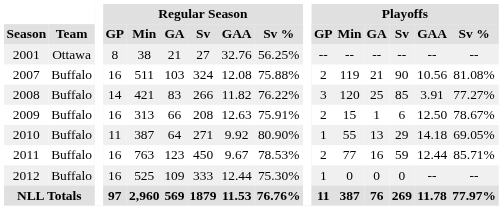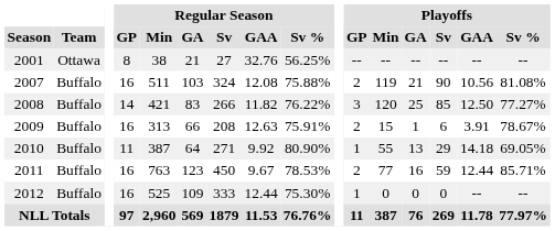 <table BORDER="0" CELLPADDING="3" CELLSPACING="0">
 <tr ALIGN="center" bgcolor="#e0e0e0">
 <th colspan="2" bgcolor="#ffffff"> </th>
 <th rowspan="99" bgcolor="#ffffff"> </th>
 <th colspan="6">Regular Season</th>
 <th rowspan="99" bgcolor="#ffffff"> </th>
 <th colspan="6">Playoffs</th>
 </tr>
 <tr ALIGN="center" bgcolor="#e0e0e0">
 <th>Season</th>
 <th>Team</th>
 <th>GP</th>
 <th>Min</th>
 <th>GA</th>
 <th>Sv</th>
 <th>GAA</th>
 <th>Sv %</th>
 <th>GP</th>
 <th>Min</th>
 <th>GA</th>
 <th>Sv</th>
 <th>GAA</th>
 <th>Sv %</th>
 </tr>
 <tr ALIGN="center" bgcolor="#f0f0f0">
 <td>2001</td>
 <td>Ottawa</td>
 <td>8</td>
 <td>38</td>
 <td>21</td>
 <td>27</td>
 <td>32.76</td>
 <td>56.25%</td>
 <td>--</td>
 <td>--</td>
 <td>--</td>
 <td>--</td>
 <td>--</td>
 <td>--</td>
 </tr>
 <tr ALIGN="center">
 <td>2007</td>
 <td>Buffalo</td>
 <td>16</td>
 <td>511</td>
 <td>103</td>
 <td>324</td>
 <td>12.08</td>
 <td>75.88%</td>
 <td>2</td>
 <td>119</td>
 <td>21</td>
 <td>90</td>
 <td>10.56</td>
 <td>81.08%</td>
 </tr>
 <tr ALIGN="center" bgcolor="#f0f0f0">
 <td>2008</td>
 <td>Buffalo</td>
 <td>14</td>
 <td>421</td>
 <td>83</td>
 <td>266</td>
 <td>11.82</td>
 <td>76.22%</td>
 <td>3</td>
 <td>120</td>
 <td>25</td>
 <td>85</td>
-<td>3.91</td>
+<td>12.50</td>
 <td>77.27%</td>
 </tr>
 <tr ALIGN="center">
 <td>2009</td>
 <td>Buffalo</td>
 <td>16</td>
 <td>313</td>
 <td>66</td>
 <td>208</td>
 <td>12.63</td>
 <td>75.91%</td>
 <td>2</td>
 <td>15</td>
 <td>1</td>
 <td>6</td>
-<td>12.50</td>
+<td>3.91</td>
 <td>78.67%</td>
 </tr>
 <tr ALIGN="center" bgcolor="#f0f0f0">
 <td>2010</td>
 <td>Buffalo</td>
 <td>11</td>
 <td>387</td>
 <td>64</td>
 <td>271</td>
 <td>9.92</td>
 <td>80.90%</td>
 <td>1</td>
 <td>55</td>
 <td>13</td>
 <td>29</td>
 <td>14.18</td>
 <td>69.05%</td>
 </tr>
 <tr ALIGN="center">
 <td>2011</td>
 <td>Buffalo</td>
 <td>16</td>
 <td>763</td>
 <td>123</td>
 <td>450</td>
 <td>9.67</td>
 <td>78.53%</td>
 <td>2</td>
 <td>77</td>
 <td>16</td>
 <td>59</td>
 <td>12.44</td>
 <td>85.71%</td>
 </tr>
 <tr ALIGN="center" bgcolor="#f0f0f0">
 <td>2012</td>
 <td>Buffalo</td>
 <td>16</td>
 <td>525</td>
 <td>109</td>
 <td>333</td>
 <td>12.44</td>
 <td>75.30%</td>
 <td>1</td>
 <td>0</td>
 <td>0</td>
 <td>0</td>
 <td>--</td>
 <td>--</td>
 </tr>
 <tr ALIGN="center" bgcolor="#e0e0e0">
 <th colspan="2">NLL Totals</th>
 <th>97</th>
 <th>2,960</th>
 <th>569</th>
 <th>1879</th>
 <th>11.53</th>
 <th>76.76%</th>
 <th>11</th>
 <th>387</th>
 <th>76</th>
 <th>269</th>
 <th>11.78</th>
 <th>77.97%</th>
 </tr>
 </table>
